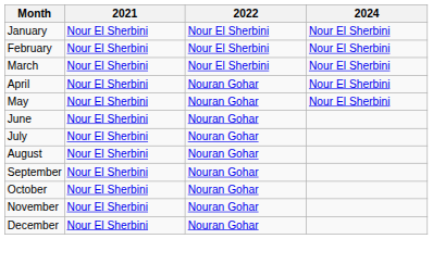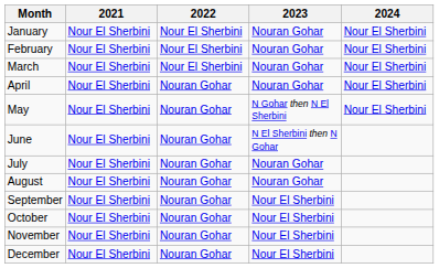 <table class=wikitable>
 <tr>
 <th width="75px">Month</th>
 <th width="200px">2021</th>
 <th width="200px">2022</th>
+<th width="200px">2023</th>
 <th width="200px">2024</th>
 </tr>
 <tr>
 <td>January</td>
 <td> <a href='#'>Nour El Sherbini</a></td>
 <td> <a href='#'>Nour El Sherbini</a></td>
+<td> <a href='#'>Nouran Gohar</a></td>
 <td> <a href='#'>Nour El Sherbini</a></td>
 </tr>
 <tr>
 <td>February</td>
 <td> <a href='#'>Nour El Sherbini</a></td>
 <td> <a href='#'>Nour El Sherbini</a></td>
+<td> <a href='#'>Nouran Gohar</a></td>
 <td> <a href='#'>Nour El Sherbini</a></td>
 </tr>
 <tr>
 <td>March</td>
 <td> <a href='#'>Nour El Sherbini</a></td>
 <td> <a href='#'>Nour El Sherbini</a></td>
+<td> <a href='#'>Nouran Gohar</a></td>
 <td> <a href='#'>Nour El Sherbini</a></td>
 </tr>
 <tr>
 <td>April</td>
 <td> <a href='#'>Nour El Sherbini</a></td>
+<td> <a href='#'>Nouran Gohar</a></td>
 <td> <a href='#'>Nouran Gohar</a></td>
 <td> <a href='#'>Nour El Sherbini</a></td>
 </tr>
 <tr>
 <td>May</td>
 <td> <a href='#'>Nour El Sherbini</a></td>
 <td> <a href='#'>Nouran Gohar</a></td>
+<td><small> <a href='#'>N Gohar</a> <em>then</em>  <a href='#'>N El Sherbini</a></small></td>
 <td> <a href='#'>Nour El Sherbini</a></td>
 </tr>
 <tr>
 <td>June</td>
 <td> <a href='#'>Nour El Sherbini</a></td>
 <td> <a href='#'>Nouran Gohar</a></td>
+<td><small> <a href='#'>N El Sherbini</a> <em>then</em>  <a href='#'>N Gohar</a></small></td>
 <td></td>
 </tr>
 <tr>
 <td>July</td>
 <td> <a href='#'>Nour El Sherbini</a></td>
+<td> <a href='#'>Nouran Gohar</a></td>
 <td> <a href='#'>Nouran Gohar</a></td>
 <td></td>
 </tr>
 <tr>
 <td>August</td>
 <td> <a href='#'>Nour El Sherbini</a></td>
 <td> <a href='#'>Nouran Gohar</a></td>
+<td> <a href='#'>Nouran Gohar</a></td>
 <td></td>
 </tr>
 <tr>
 <td>September</td>
 <td> <a href='#'>Nour El Sherbini</a></td>
 <td> <a href='#'>Nouran Gohar</a></td>
+<td> <a href='#'>Nour El Sherbini</a></td>
 <td></td>
 </tr>
 <tr>
 <td>October</td>
 <td> <a href='#'>Nour El Sherbini</a></td>
 <td> <a href='#'>Nouran Gohar</a></td>
+<td> <a href='#'>Nour El Sherbini</a></td>
 <td></td>
 </tr>
 <tr>
 <td>November</td>
 <td> <a href='#'>Nour El Sherbini</a></td>
 <td> <a href='#'>Nouran Gohar</a></td>
+<td> <a href='#'>Nour El Sherbini</a></td>
 <td></td>
 </tr>
 <tr>
 <td>December</td>
 <td> <a href='#'>Nour El Sherbini</a></td>
 <td> <a href='#'>Nouran Gohar</a></td>
+<td> <a href='#'>Nour El Sherbini</a></td>
 <td></td>
 </tr>
 </table>
